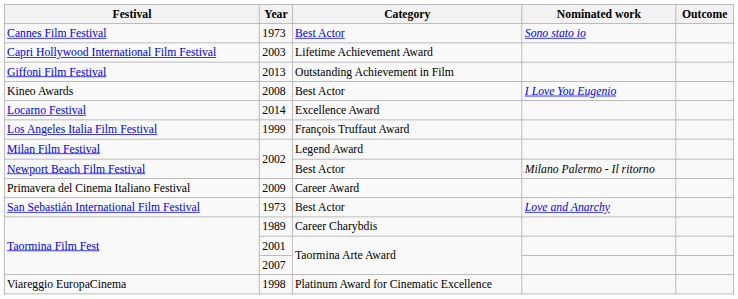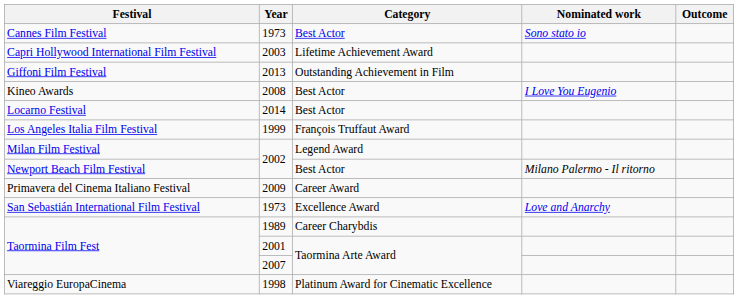 <table class="wikitable" width="75%" cellpadding="4" style="font-size: 95%">
 <tr>
 <th width="35%">Festival</th>
 <th>Year</th>
 <th>Category</th>
 <th>Nominated work</th>
 <th>Outcome</th>
 </tr>
 <tr>
 <td><a href='#'>Cannes Film Festival</a></td>
 <td>1973</td>
 <td><a href='#'>Best Actor</a></td>
 <td><em><a href='#'>Sono stato io</a></em></td>
 <td></td>
 </tr>
 <tr>
 <td><a href='#'>Capri Hollywood International Film Festival</a></td>
 <td>2003</td>
 <td>Lifetime Achievement Award</td>
 <td></td>
 <td></td>
 </tr>
 <tr>
 <td><a href='#'>Giffoni Film Festival</a></td>
 <td>2013</td>
 <td>Outstanding Achievement in Film</td>
 <td></td>
 <td></td>
 </tr>
 <tr>
 <td>Kineo Awards</td>
 <td>2008</td>
 <td>Best Actor</td>
 <td><em><a href='#'>I Love You Eugenio</a></em></td>
 <td></td>
 </tr>
 <tr>
 <td><a href='#'>Locarno Festival</a></td>
 <td>2014</td>
-<td>Excellence Award</td>
+<td>Best Actor</td>
 <td></td>
 <td></td>
 </tr>
 <tr>
 <td><a href='#'>Los Angeles Italia Film Festival</a></td>
 <td>1999</td>
 <td>François Truffaut Award</td>
 <td></td>
 <td></td>
 </tr>
 <tr>
 <td><a href='#'>Milan Film Festival</a></td>
 <td rowspan="2">2002</td>
 <td>Legend Award</td>
 <td></td>
 <td></td>
 </tr>
 <tr>
 <td><a href='#'>Newport Beach Film Festival</a></td>
 <td>Best Actor</td>
 <td><em>Milano Palermo - Il ritorno</em></td>
 <td></td>
 </tr>
 <tr>
 <td>Primavera del Cinema Italiano Festival</td>
 <td>2009</td>
 <td>Career Award</td>
 <td></td>
 <td></td>
 </tr>
 <tr>
 <td><a href='#'>San Sebastián International Film Festival</a></td>
 <td>1973</td>
-<td>Best Actor</td>
+<td>Excellence Award</td>
 <td><em><a href='#'>Love and Anarchy</a></em></td>
 <td></td>
 </tr>
 <tr>
 <td rowspan="3"><a href='#'>Taormina Film Fest</a></td>
 <td>1989</td>
 <td>Career Charybdis</td>
 <td></td>
 <td></td>
 </tr>
 <tr>
 <td>2001</td>
 <td rowspan="2">Taormina Arte Award</td>
 <td></td>
 <td></td>
 </tr>
 <tr>
 <td>2007</td>
 <td></td>
 <td></td>
 </tr>
 <tr>
 <td>Viareggio EuropaCinema</td>
 <td>1998</td>
 <td>Platinum Award for Cinematic Excellence</td>
 <td></td>
 <td></td>
 </tr>
 </table>
